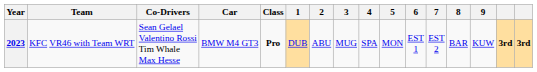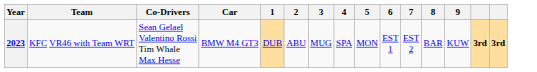 <table class="wikitable" style="text-align:center; font-size:90%">
 <tr>
 <th>Year</th>
 <th>Team</th>
 <th>Co-Drivers</th>
 <th>Car</th>
-<th>Class</th>
 <th>1</th>
 <th>2</th>
 <th>3</th>
 <th>4</th>
 <th>5</th>
 <th>6</th>
 <th>7</th>
 <th>8</th>
 <th>9</th>
 <th></th>
 <th></th>
 </tr>
 <tr>
 <th><a href='#'>2023</a></th>
 <td align="left"> <a href='#'>KFC</a> <a href='#'>VR46 with Team WRT</a></td>
 <td align="left"> <a href='#'>Sean Gelael</a><br> <a href='#'>Valentino Rossi</a><br> Tim Whale<br> <a href='#'>Max Hesse</a></td>
 <td align="left"><a href='#'>BMW M4 GT3</a></td>
-<td><strong>Pro</strong></td>
 <td style="background:#FFDF9F;"><a href='#'>DUB</a><br></td>
 <td style="background:#;"><a href='#'>ABU</a><br></td>
 <td style="background:#;"><a href='#'>MUG</a><br></td>
 <td style="background:#;"><a href='#'>SPA</a><br></td>
 <td style="background:#;"><a href='#'>MON</a><br></td>
 <td style="background:#;"><a href='#'>EST<br>1</a><br></td>
 <td style="background:#;"><a href='#'>EST<br>2</a><br></td>
 <td style="background:#;"><a href='#'>BAR</a><br></td>
 <td style="background:#;"><a href='#'>KUW</a><br></td>
 <td style="background:#ffdf9f;"><strong>3rd</strong></td>
 <td style="background:#ffdf9f;"><strong>3rd</strong></td>
 </tr>
 </table>
